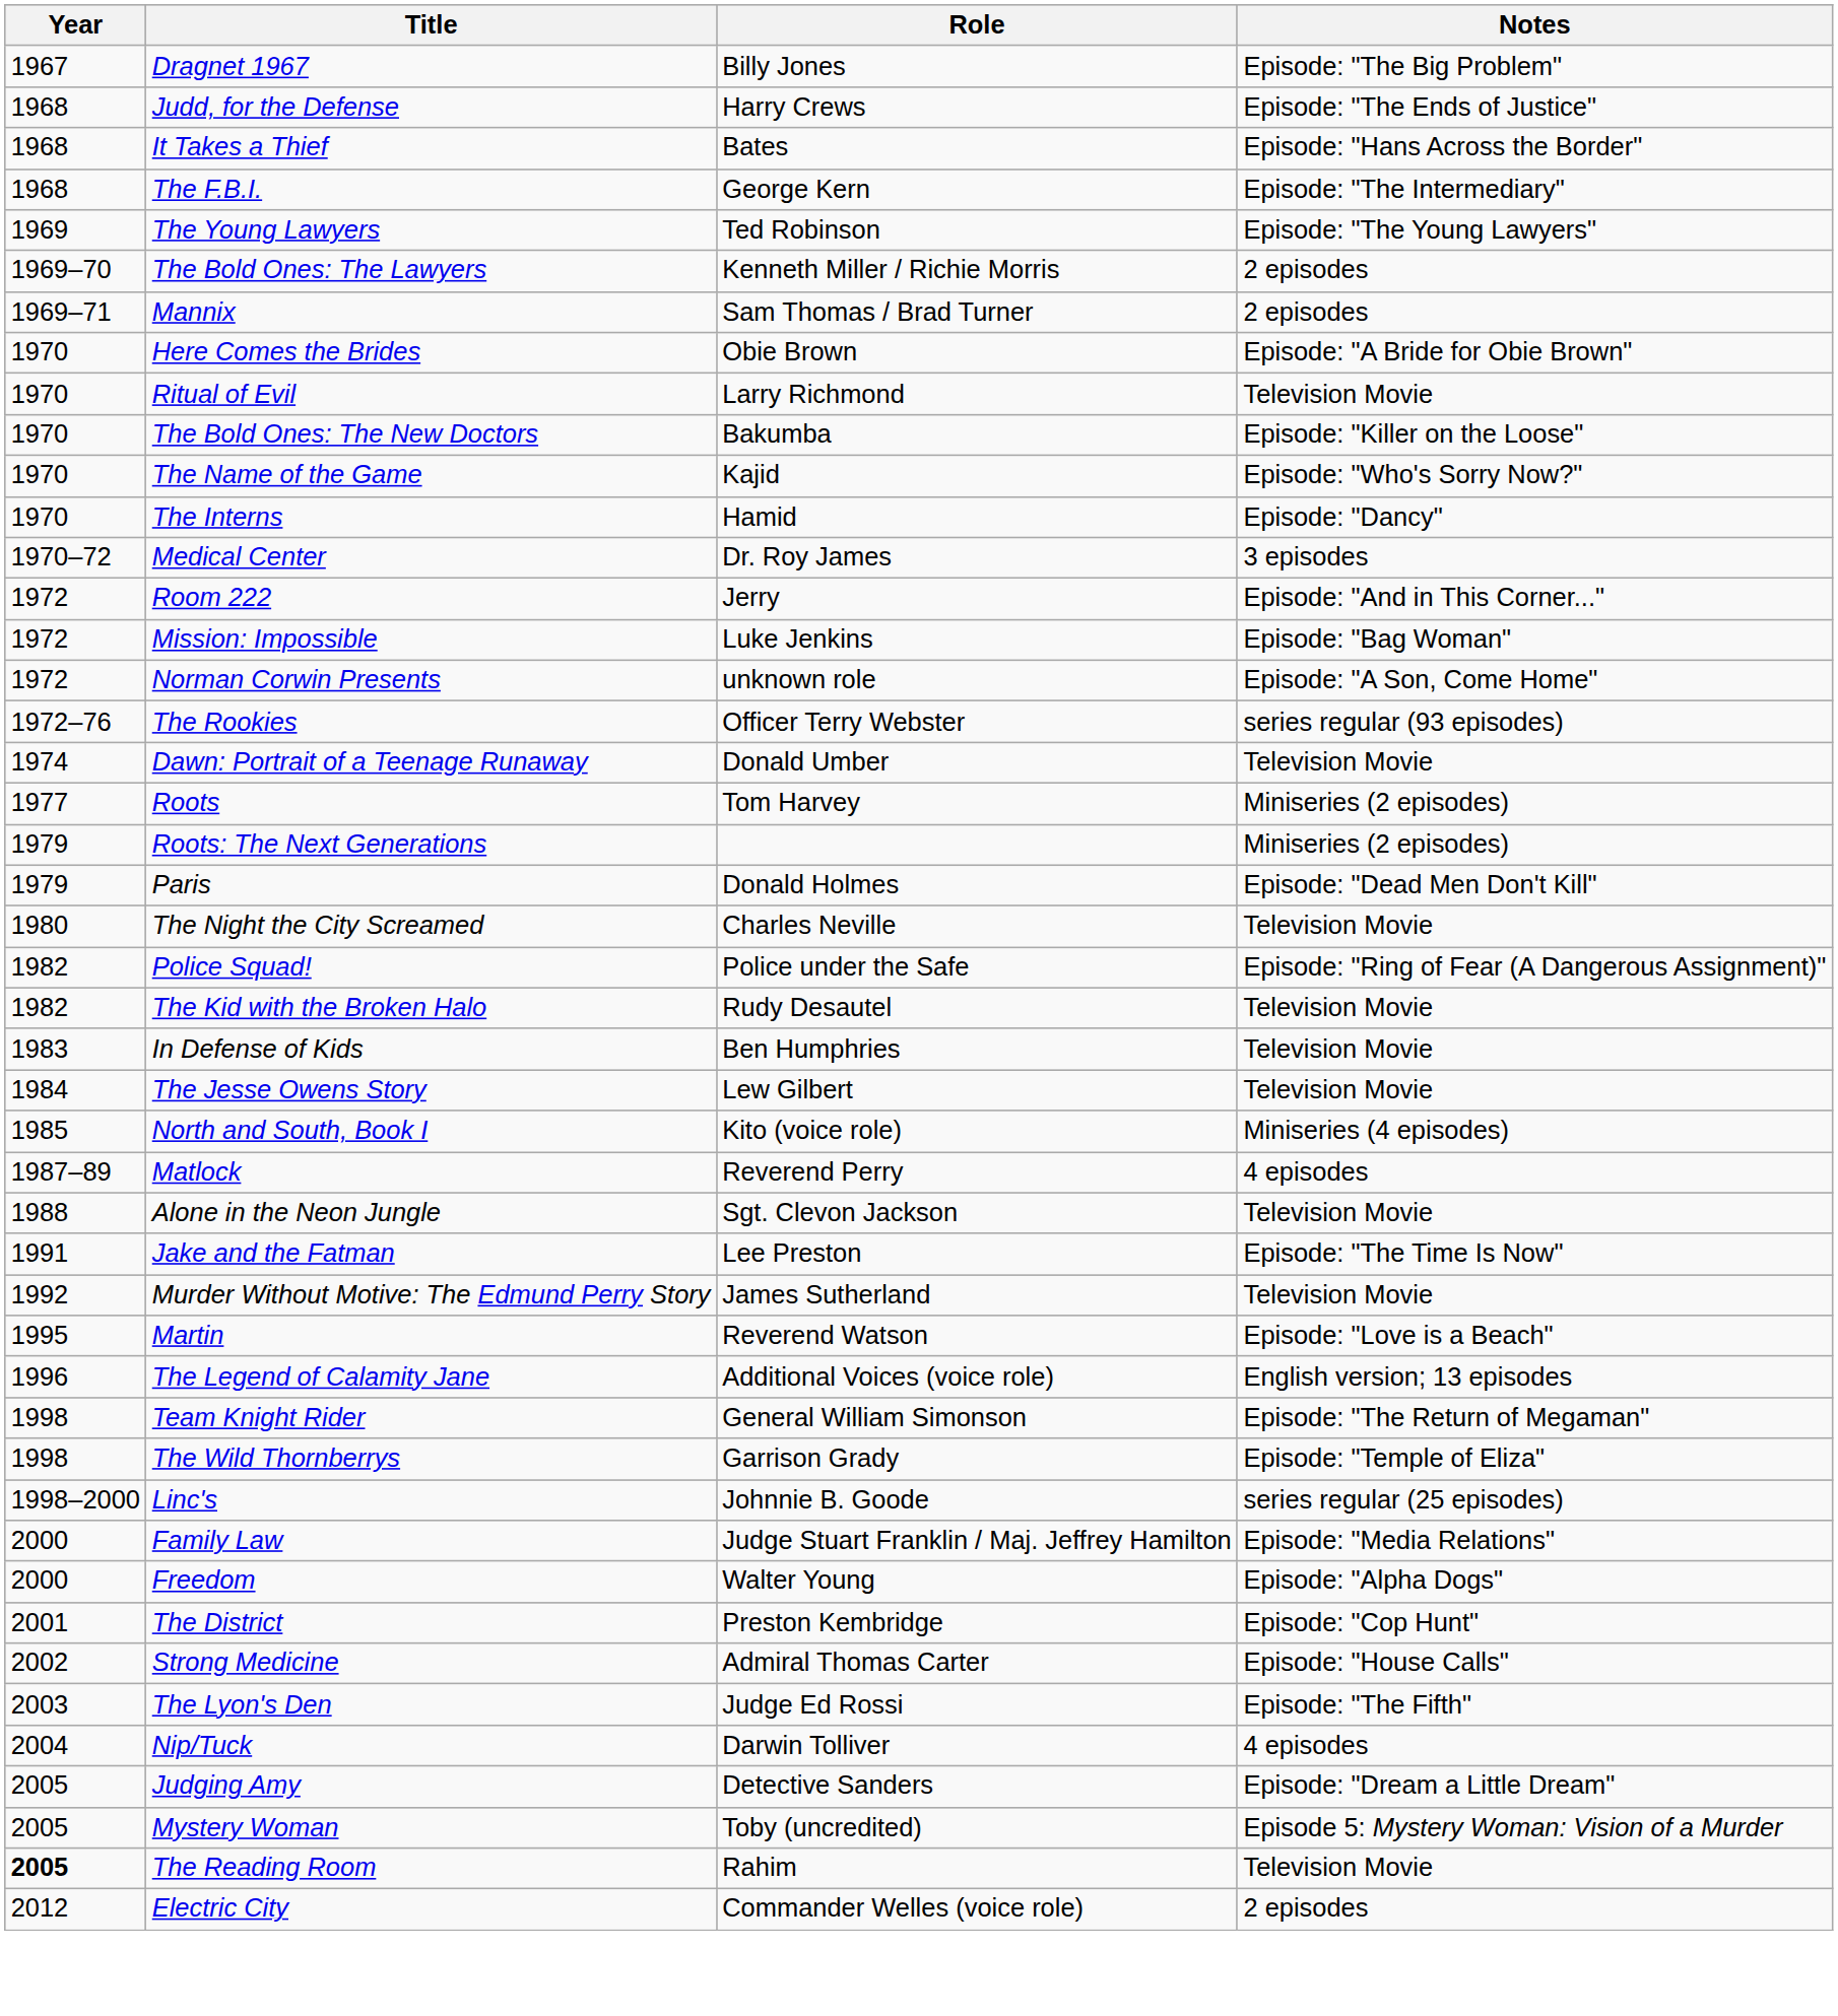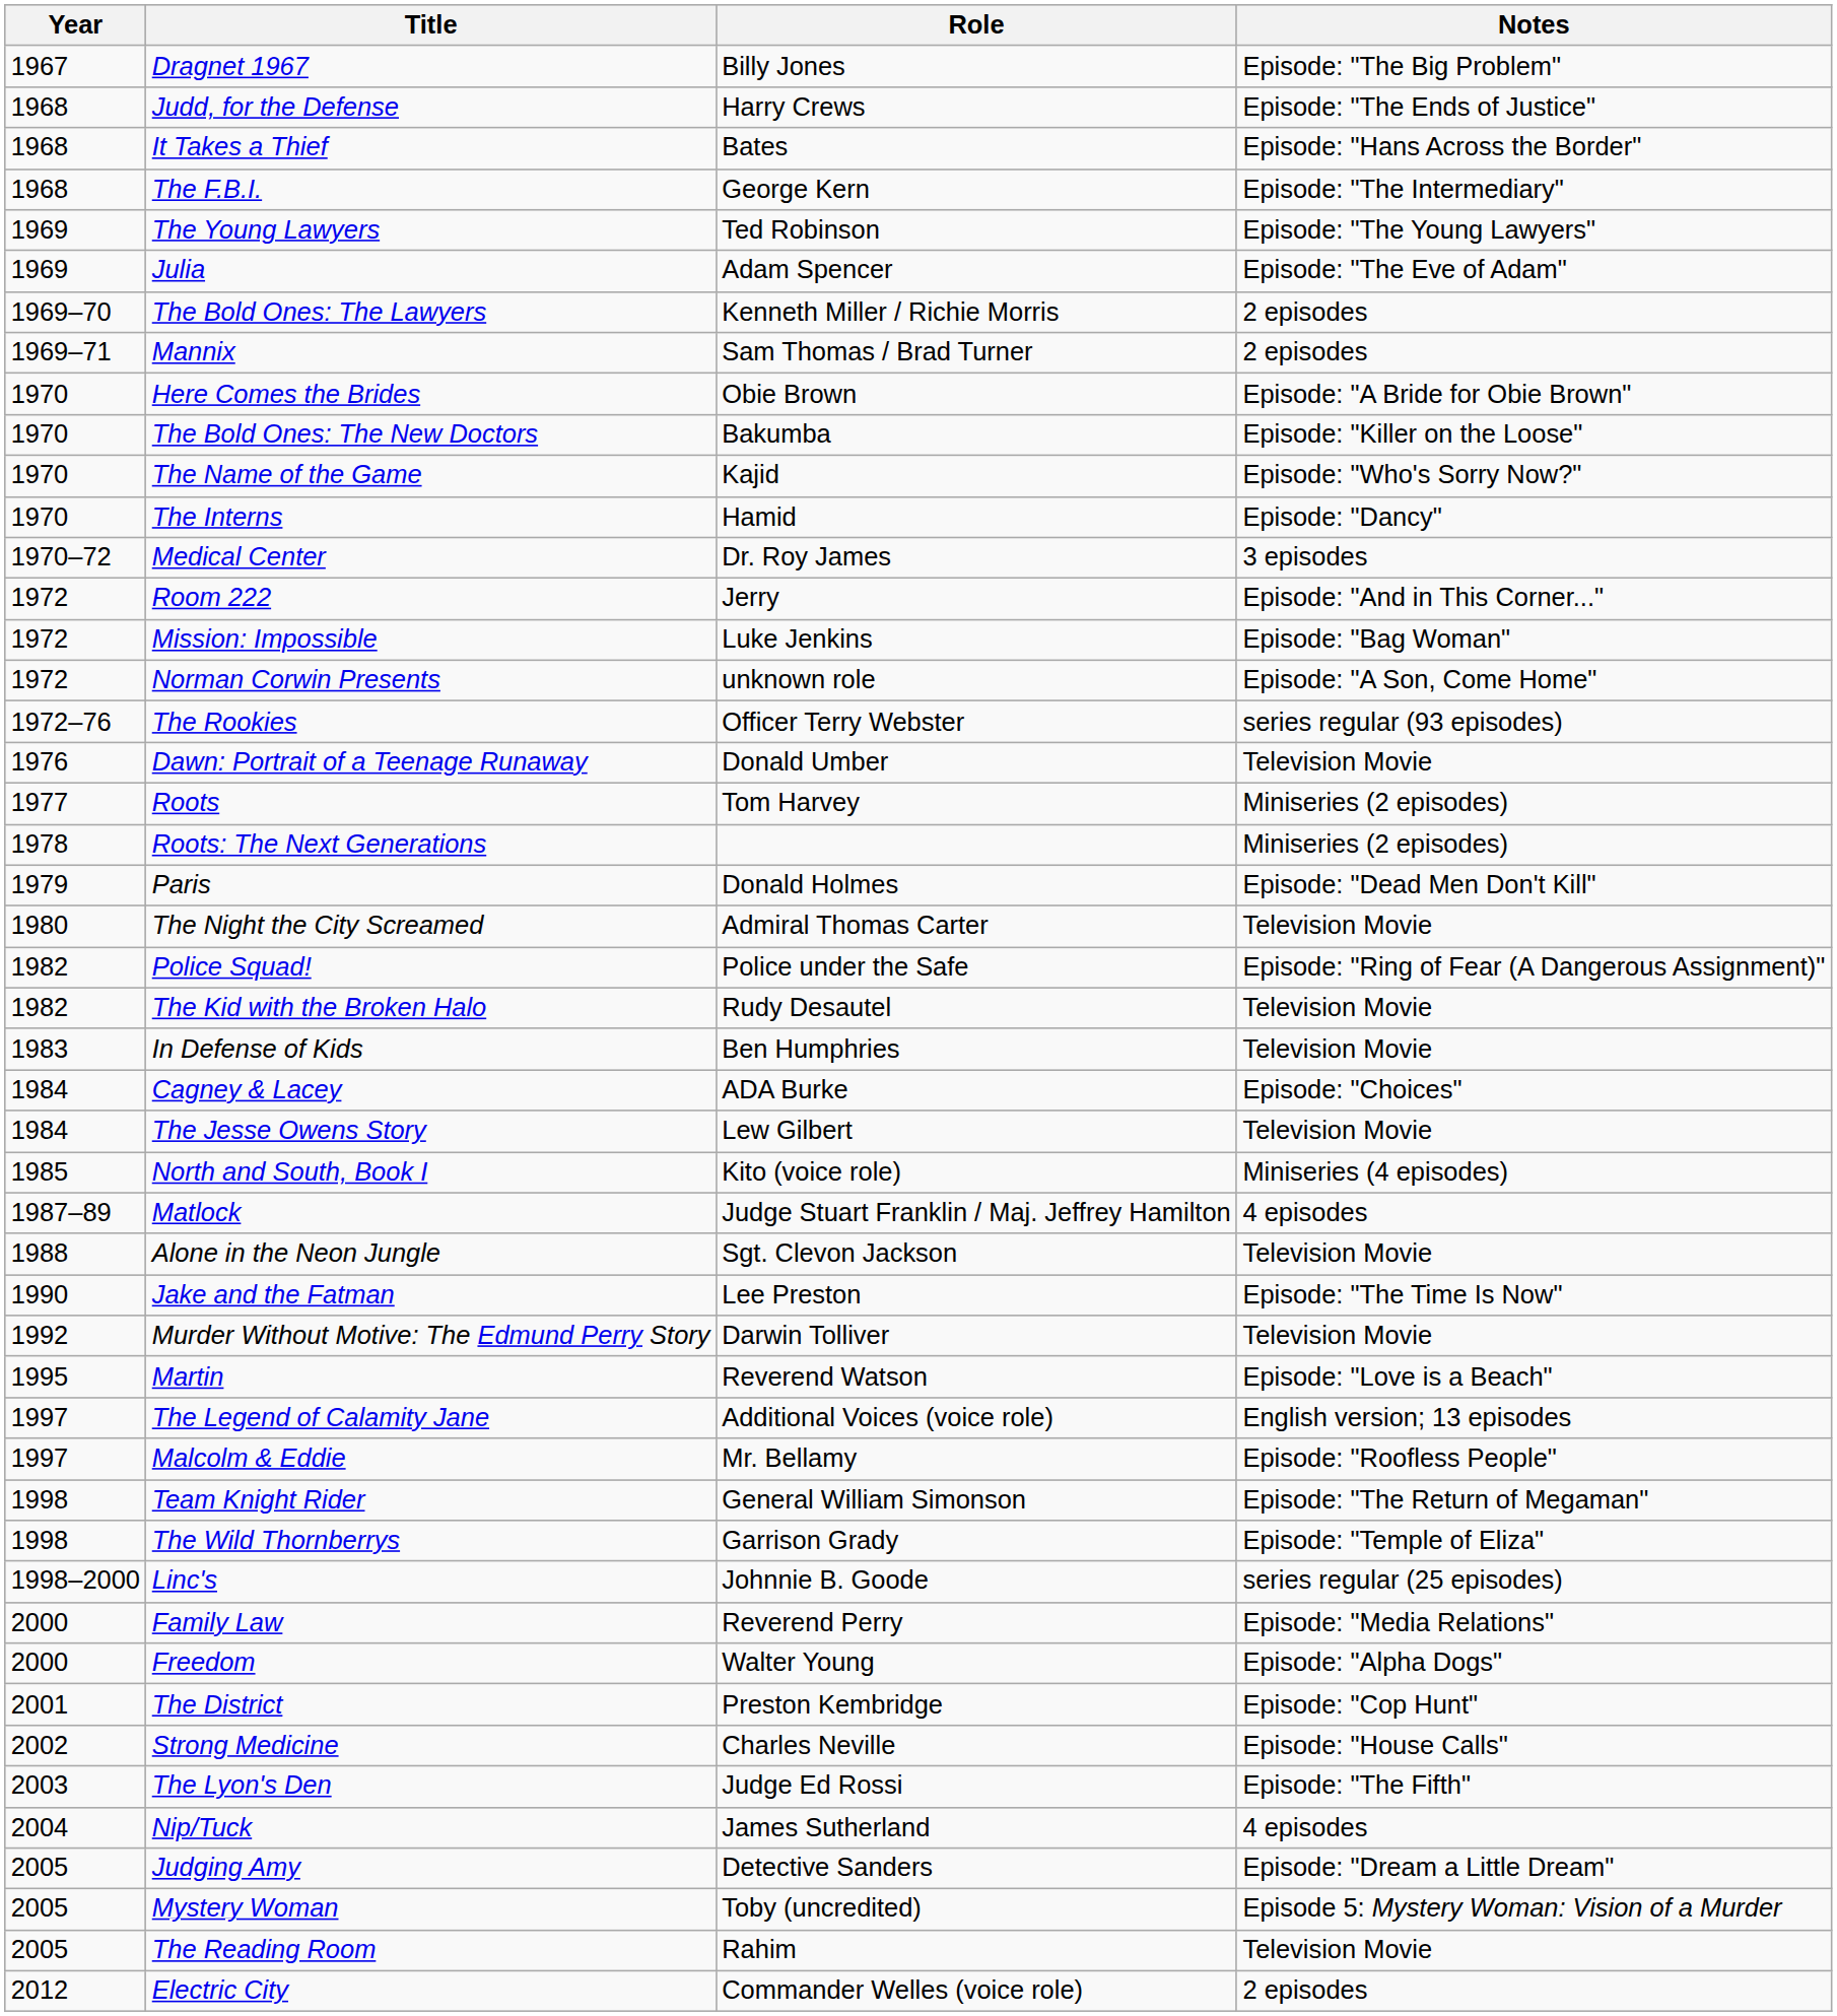 <table class="wikitable">
 <tr>
 <th>Year</th>
 <th>Title</th>
 <th>Role</th>
 <th>Notes</th>
 </tr>
 <tr>
 <td>1967</td>
 <td><em><a href='#'>Dragnet 1967</a></em></td>
 <td>Billy Jones</td>
 <td>Episode: "The Big Problem"</td>
 </tr>
 <tr>
 <td>1968</td>
 <td><em><a href='#'>Judd, for the Defense</a></em></td>
 <td>Harry Crews</td>
 <td>Episode: "The Ends of Justice"</td>
 </tr>
 <tr>
 <td>1968</td>
 <td><em><a href='#'>It Takes a Thief</a></em></td>
 <td>Bates</td>
 <td>Episode: "Hans Across the Border"</td>
 </tr>
 <tr>
 <td>1968</td>
 <td><em><a href='#'>The F.B.I.</a></em></td>
 <td>George Kern</td>
 <td>Episode: "The Intermediary"</td>
 </tr>
 <tr>
 <td>1969</td>
 <td><em><a href='#'>The Young Lawyers</a></em></td>
 <td>Ted Robinson</td>
 <td>Episode: "The Young Lawyers"</td>
 </tr>
 <tr>
+<td>1969</td>
+<td><em><a href='#'>Julia</a></em></td>
+<td>Adam Spencer</td>
+<td>Episode: "The Eve of Adam"</td>
+</tr>
+<tr>
 <td>1969–70</td>
 <td><em><a href='#'>The Bold Ones: The Lawyers</a></em></td>
 <td>Kenneth Miller / Richie Morris</td>
 <td>2 episodes</td>
 </tr>
 <tr>
 <td>1969–71</td>
 <td><em><a href='#'>Mannix</a></em></td>
 <td>Sam Thomas / Brad Turner</td>
 <td>2 episodes</td>
 </tr>
 <tr>
 <td>1970</td>
 <td><em><a href='#'>Here Comes the Brides</a></em></td>
 <td>Obie Brown</td>
 <td>Episode: "A Bride for Obie Brown"</td>
-</tr>
-<tr>
-<td>1970</td>
-<td><em><a href='#'>Ritual of Evil</a></em></td>
-<td>Larry Richmond</td>
-<td>Television Movie</td>
 </tr>
 <tr>
 <td>1970</td>
 <td><em><a href='#'>The Bold Ones: The New Doctors</a></em></td>
 <td>Bakumba</td>
 <td>Episode: "Killer on the Loose"</td>
 </tr>
 <tr>
 <td>1970</td>
 <td><em><a href='#'>The Name of the Game</a></em></td>
 <td>Kajid</td>
 <td>Episode: "Who's Sorry Now?"</td>
 </tr>
 <tr>
 <td>1970</td>
 <td><em><a href='#'>The Interns</a></em></td>
 <td>Hamid</td>
 <td>Episode: "Dancy"</td>
 </tr>
 <tr>
 <td>1970–72</td>
 <td><em><a href='#'>Medical Center</a></em></td>
 <td>Dr. Roy James</td>
 <td>3 episodes</td>
 </tr>
 <tr>
 <td>1972</td>
 <td><em><a href='#'>Room 222</a></em></td>
 <td>Jerry</td>
 <td>Episode: "And in This Corner..."</td>
 </tr>
 <tr>
 <td>1972</td>
 <td><em><a href='#'>Mission: Impossible</a></em></td>
 <td>Luke Jenkins</td>
 <td>Episode: "Bag Woman"</td>
 </tr>
 <tr>
 <td>1972</td>
 <td><em><a href='#'>Norman Corwin Presents</a></em></td>
 <td>unknown role</td>
 <td>Episode: "A Son, Come Home"</td>
 </tr>
 <tr>
 <td>1972–76</td>
 <td><em><a href='#'>The Rookies</a></em></td>
 <td>Officer Terry Webster</td>
 <td>series regular (93 episodes)</td>
 </tr>
 <tr>
-<td>1974</td>
+<td>1976</td>
 <td><em><a href='#'>Dawn: Portrait of a Teenage Runaway</a></em></td>
 <td>Donald Umber</td>
 <td>Television Movie</td>
 </tr>
 <tr>
 <td>1977</td>
 <td><em><a href='#'>Roots</a></em></td>
 <td>Tom Harvey</td>
 <td>Miniseries (2 episodes)</td>
 </tr>
 <tr>
-<td>1979</td>
+<td>1978</td>
 <td><em><a href='#'>Roots: The Next Generations</a></em></td>
 <td></td>
 <td>Miniseries (2 episodes)</td>
 </tr>
 <tr>
 <td>1979</td>
 <td><em>Paris</em></td>
 <td>Donald Holmes</td>
 <td>Episode: "Dead Men Don't Kill"</td>
 </tr>
 <tr>
 <td>1980</td>
 <td><em>The Night the City Screamed</em></td>
-<td>Charles Neville</td>
+<td>Admiral Thomas Carter</td>
 <td>Television Movie</td>
 </tr>
 <tr>
 <td>1982</td>
 <td><em><a href='#'>Police Squad!</a></em></td>
 <td>Police under the Safe</td>
 <td>Episode: "Ring of Fear (A Dangerous Assignment)"</td>
 </tr>
 <tr>
 <td>1982</td>
 <td><em><a href='#'>The Kid with the Broken Halo</a></em></td>
 <td>Rudy Desautel</td>
 <td>Television Movie</td>
 </tr>
 <tr>
 <td>1983</td>
 <td><em>In Defense of Kids</em></td>
 <td>Ben Humphries</td>
 <td>Television Movie</td>
 </tr>
 <tr>
 <td>1984</td>
+<td><em><a href='#'>Cagney & Lacey</a></em></td>
+<td>ADA Burke</td>
+<td>Episode: "Choices"</td>
+</tr>
+<tr>
+<td>1984</td>
 <td><em><a href='#'>The Jesse Owens Story</a></em></td>
 <td>Lew Gilbert</td>
 <td>Television Movie</td>
 </tr>
 <tr>
 <td>1985</td>
 <td><em><a href='#'>North and South, Book I</a></em></td>
 <td>Kito (voice role)</td>
 <td>Miniseries (4 episodes)</td>
 </tr>
 <tr>
 <td>1987–89</td>
 <td><em><a href='#'>Matlock</a></em></td>
-<td>Reverend Perry</td>
+<td>Judge Stuart Franklin / Maj. Jeffrey Hamilton</td>
 <td>4 episodes</td>
 </tr>
 <tr>
 <td>1988</td>
 <td><em>Alone in the Neon Jungle</em></td>
 <td>Sgt. Clevon Jackson</td>
 <td>Television Movie</td>
 </tr>
 <tr>
-<td>1991</td>
+<td>1990</td>
 <td><em><a href='#'>Jake and the Fatman</a></em></td>
 <td>Lee Preston</td>
 <td>Episode: "The Time Is Now"</td>
 </tr>
 <tr>
 <td>1992</td>
 <td><em>Murder Without Motive: The <a href='#'>Edmund Perry</a> Story</em></td>
-<td>James Sutherland</td>
+<td>Darwin Tolliver</td>
 <td>Television Movie</td>
 </tr>
 <tr>
 <td>1995</td>
 <td><em><a href='#'>Martin</a></em></td>
 <td>Reverend Watson</td>
 <td>Episode: "Love is a Beach"</td>
 </tr>
 <tr>
-<td>1996</td>
+<td>1997</td>
 <td><em><a href='#'>The Legend of Calamity Jane</a></em></td>
 <td>Additional Voices (voice role)</td>
 <td>English version; 13 episodes</td>
+</tr>
+<tr>
+<td>1997</td>
+<td><em><a href='#'>Malcolm & Eddie</a></em></td>
+<td>Mr. Bellamy</td>
+<td>Episode: "Roofless People"</td>
 </tr>
 <tr>
 <td>1998</td>
 <td><em><a href='#'>Team Knight Rider</a></em></td>
 <td>General William Simonson</td>
 <td>Episode: "The Return of Megaman"</td>
 </tr>
 <tr>
 <td>1998</td>
 <td><em><a href='#'>The Wild Thornberrys</a></em></td>
 <td>Garrison Grady</td>
 <td>Episode: "Temple of Eliza"</td>
 </tr>
 <tr>
 <td>1998–2000</td>
 <td><em><a href='#'>Linc's</a></em></td>
 <td>Johnnie B. Goode</td>
 <td>series regular (25 episodes)</td>
 </tr>
 <tr>
 <td>2000</td>
 <td><em><a href='#'>Family Law</a></em></td>
-<td>Judge Stuart Franklin / Maj. Jeffrey Hamilton</td>
+<td>Reverend Perry</td>
 <td>Episode: "Media Relations"</td>
 </tr>
 <tr>
 <td>2000</td>
 <td><em><a href='#'>Freedom</a></em></td>
 <td>Walter Young</td>
 <td>Episode: "Alpha Dogs"</td>
 </tr>
 <tr>
 <td>2001</td>
 <td><em><a href='#'>The District</a></em></td>
 <td>Preston Kembridge</td>
 <td>Episode: "Cop Hunt"</td>
 </tr>
 <tr>
 <td>2002</td>
 <td><em><a href='#'>Strong Medicine</a></em></td>
-<td>Admiral Thomas Carter</td>
+<td>Charles Neville</td>
 <td>Episode: "House Calls"</td>
 </tr>
 <tr>
 <td>2003</td>
 <td><em><a href='#'>The Lyon's Den</a></em></td>
 <td>Judge Ed Rossi</td>
 <td>Episode: "The Fifth"</td>
 </tr>
 <tr>
 <td>2004</td>
 <td><em><a href='#'>Nip/Tuck</a></em></td>
-<td>Darwin Tolliver</td>
+<td>James Sutherland</td>
 <td>4 episodes</td>
 </tr>
 <tr>
 <td>2005</td>
 <td><em><a href='#'>Judging Amy</a></em></td>
 <td>Detective Sanders</td>
 <td>Episode: "Dream a Little Dream"</td>
 </tr>
 <tr>
 <td>2005</td>
 <td><em><a href='#'>Mystery Woman</a></em></td>
 <td>Toby (uncredited)</td>
 <td>Episode 5: <em>Mystery Woman: Vision of a Murder</em></td>
 </tr>
 <tr>
-<td><strong>2005</strong></td>
+<td>2005</td>
 <td><em><a href='#'>The Reading Room</a></em></td>
 <td>Rahim</td>
 <td>Television Movie</td>
 </tr>
 <tr>
 <td>2012</td>
 <td><em><a href='#'>Electric City</a></em></td>
 <td>Commander Welles (voice role)</td>
 <td>2 episodes</td>
 </tr>
 </table>
